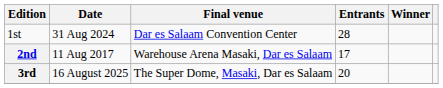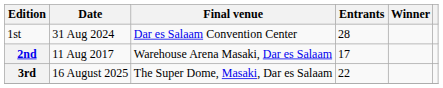 <table class="wikitable defaultcenter col2left col3left col5left" style="font-size: 95%";>
 <tr>
 <th width="50">Edition</th>
 <th>Date</th>
 <th width="auto">Final venue</th>
 <th width="60">Entrants</th>
 <th>Winner</th>
 <th></th>
 </tr>
 <tr>
 <td>1st</td>
 <td>31 Aug 2024</td>
 <td><a href='#'>Dar es Salaam</a> Convention Center</td>
 <td>28</td>
 <td></td>
 <td></td>
 </tr>
 <tr>
 <th><a href='#'>2nd</a></th>
 <td>11 Aug 2017</td>
 <td>Warehouse Arena Masaki, <a href='#'>Dar es Salaam</a></td>
 <td>17</td>
 <td></td>
 <td></td>
 </tr>
 <tr>
 <th>3rd</th>
 <td>16 August 2025</td>
 <td>The Super Dome, <a href='#'>Masaki</a>, Dar es Salaam</td>
-<td>20</td>
+<td>22</td>
 <td></td>
 <td></td>
 </tr>
 <tr>
 </tr>
 </table>
